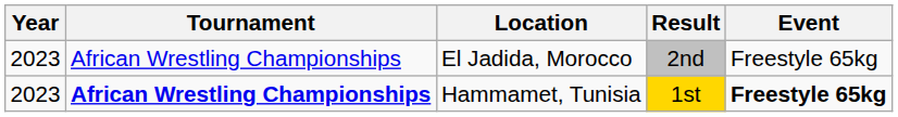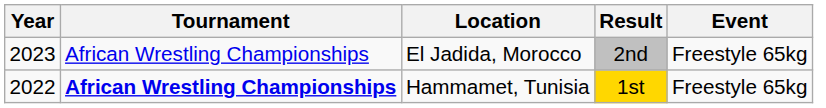 <table class="wikitable" style="font-size:95%;">
 <tr>
 <th>Year</th>
 <th>Tournament</th>
 <th>Location</th>
 <th>Result</th>
 <th>Event</th>
 </tr>
 <tr>
 <td>2023</td>
 <td><a href='#'>African Wrestling Championships</a></td>
 <td>El Jadida, Morocco</td>
 <td align="center" bgcolor="silver">2nd</td>
 <td>Freestyle 65kg</td>
 </tr>
 <tr>
-<td>2023</td>
+<td>2022</td>
 <td><strong><a href='#'>African Wrestling Championships</a></strong></td>
 <td>Hammamet, Tunisia</td>
 <td align="center" bgcolor="gold">1st</td>
-<td><strong>Freestyle 65kg</strong></td>
+<td>Freestyle 65kg</td>
 </tr>
 </table>
